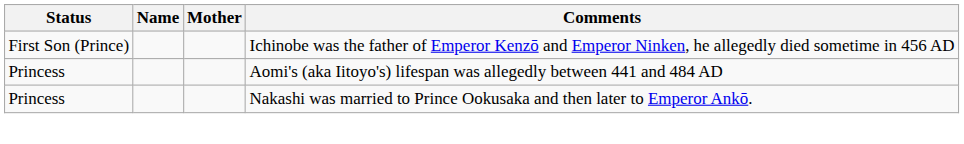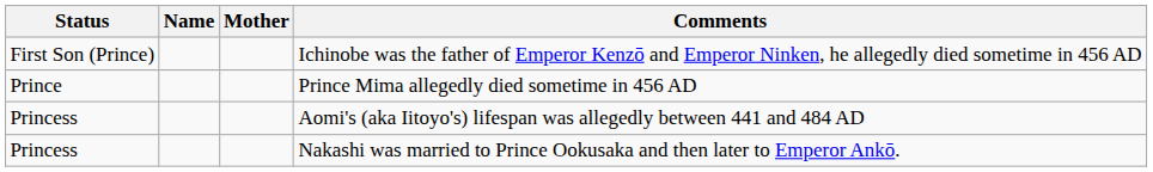 <table class="wikitable">
 <tr>
 <th>Status</th>
 <th>Name</th>
 <th>Mother</th>
 <th>Comments</th>
 </tr>
 <tr>
 <td>First Son (Prince)</td>
 <td></td>
 <td></td>
 <td>Ichinobe was the father of <a href='#'>Emperor Kenzō</a> and <a href='#'>Emperor Ninken</a>, he allegedly died sometime in 456 AD</td>
 </tr>
 <tr>
+<td>Prince</td>
+<td></td>
+<td></td>
+<td>Prince Mima allegedly died sometime in 456 AD</td>
+</tr>
+<tr>
 <td>Princess</td>
 <td></td>
 <td></td>
 <td>Aomi's (aka Iitoyo's) lifespan was allegedly between 441 and 484 AD</td>
 </tr>
 <tr>
 <td>Princess</td>
 <td></td>
 <td></td>
 <td>Nakashi was married to Prince Ookusaka and then later to <a href='#'>Emperor Ankō</a>.</td>
 </tr>
 </table>
